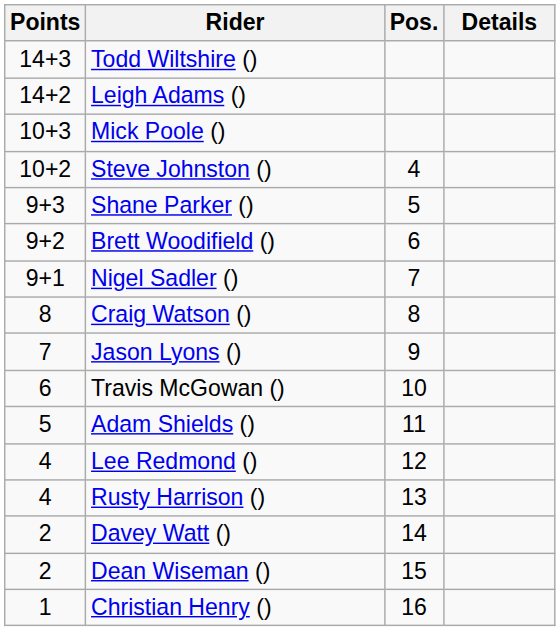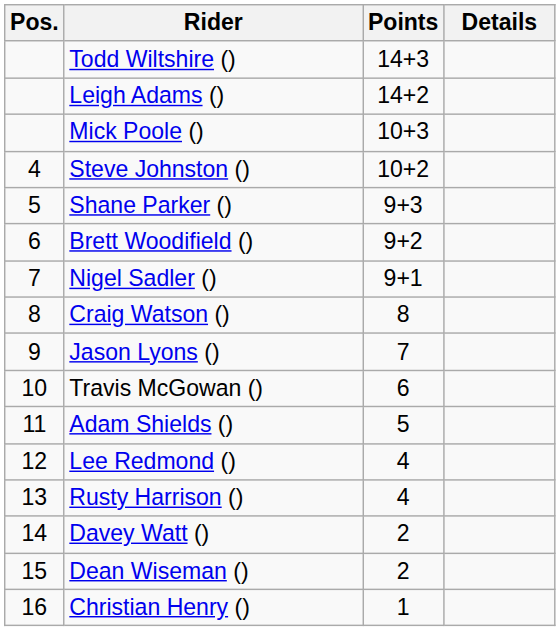 <table class=wikitable>
 <tr>
+<th width=25px>Pos.</th>
+<th width=200px>Rider</th>
 <th width=40px>Points</th>
-<th width=200px>Rider</th>
-<th width=25px>Pos.</th>
 <th width=70px>Details</th>
 </tr>
 <tr align=center >
+<td></td>
+<td align=left><a href='#'>Todd Wiltshire</a> ()</td>
 <td>14+3</td>
-<td align=left><a href='#'>Todd Wiltshire</a> ()</td>
-<td></td>
 <td></td>
 </tr>
 <tr align=center >
+<td></td>
+<td align=left><a href='#'>Leigh Adams</a> ()</td>
 <td>14+2</td>
-<td align=left><a href='#'>Leigh Adams</a> ()</td>
-<td></td>
 <td></td>
 </tr>
 <tr align=center >
+<td></td>
+<td align=left><a href='#'>Mick Poole</a> ()</td>
 <td>10+3</td>
-<td align=left><a href='#'>Mick Poole</a> ()</td>
-<td></td>
 <td></td>
 </tr>
 <tr align=center>
+<td>4</td>
+<td align=left><a href='#'>Steve Johnston</a> ()</td>
 <td>10+2</td>
-<td align=left><a href='#'>Steve Johnston</a> ()</td>
-<td>4</td>
 <td></td>
 </tr>
 <tr align=center>
+<td>5</td>
+<td align=left><a href='#'>Shane Parker</a> ()</td>
 <td>9+3</td>
-<td align=left><a href='#'>Shane Parker</a> ()</td>
-<td>5</td>
 <td></td>
 </tr>
 <tr align=center>
+<td>6</td>
+<td align=left><a href='#'>Brett Woodifield</a> ()</td>
 <td>9+2</td>
-<td align=left><a href='#'>Brett Woodifield</a> ()</td>
-<td>6</td>
 <td></td>
 </tr>
 <tr align=center>
+<td>7</td>
+<td align=left><a href='#'>Nigel Sadler</a> ()</td>
 <td>9+1</td>
-<td align=left><a href='#'>Nigel Sadler</a> ()</td>
-<td>7</td>
 <td></td>
 </tr>
 <tr align=center>
 <td>8</td>
 <td align=left><a href='#'>Craig Watson</a> ()</td>
 <td>8</td>
 <td></td>
 </tr>
 <tr align=center>
+<td>9</td>
+<td align=left><a href='#'>Jason Lyons</a> ()</td>
 <td>7</td>
-<td align=left><a href='#'>Jason Lyons</a> ()</td>
-<td>9</td>
 <td></td>
 </tr>
 <tr align=center>
+<td>10</td>
+<td align=left>Travis McGowan ()</td>
 <td>6</td>
-<td align=left>Travis McGowan ()</td>
-<td>10</td>
 <td></td>
 </tr>
 <tr align=center>
+<td>11</td>
+<td align=left><a href='#'>Adam Shields</a> ()</td>
 <td>5</td>
-<td align=left><a href='#'>Adam Shields</a> ()</td>
-<td>11</td>
 <td></td>
 </tr>
 <tr align=center>
+<td>12</td>
+<td align=left><a href='#'>Lee Redmond</a> ()</td>
 <td>4</td>
-<td align=left><a href='#'>Lee Redmond</a> ()</td>
-<td>12</td>
 <td></td>
 </tr>
 <tr align=center>
+<td>13</td>
+<td align=left><a href='#'>Rusty Harrison</a> ()</td>
 <td>4</td>
-<td align=left><a href='#'>Rusty Harrison</a> ()</td>
-<td>13</td>
 <td></td>
 </tr>
 <tr align=center>
+<td>14</td>
+<td align=left><a href='#'>Davey Watt</a> ()</td>
 <td>2</td>
-<td align=left><a href='#'>Davey Watt</a> ()</td>
-<td>14</td>
 <td></td>
 </tr>
 <tr align=center>
+<td>15</td>
+<td align=left><a href='#'>Dean Wiseman</a> ()</td>
 <td>2</td>
-<td align=left><a href='#'>Dean Wiseman</a> ()</td>
-<td>15</td>
 <td></td>
 </tr>
 <tr align=center>
+<td>16</td>
+<td align=left><a href='#'>Christian Henry</a> ()</td>
 <td>1</td>
-<td align=left><a href='#'>Christian Henry</a> ()</td>
-<td>16</td>
 <td></td>
 </tr>
 </table>
